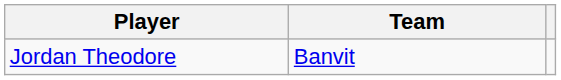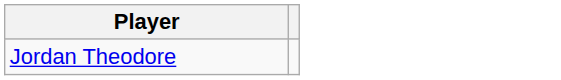 <table class="wikitable sortable">
 <tr>
 <th style="width:200px;">Player</th>
-<th style="width:180px;">Team</th>
 <th></th>
 </tr>
 <tr>
 <td> <a href='#'>Jordan Theodore</a></td>
-<td> <a href='#'>Banvit</a></td>
 <td style="text-align:center;"></td>
 </tr>
 </table>
